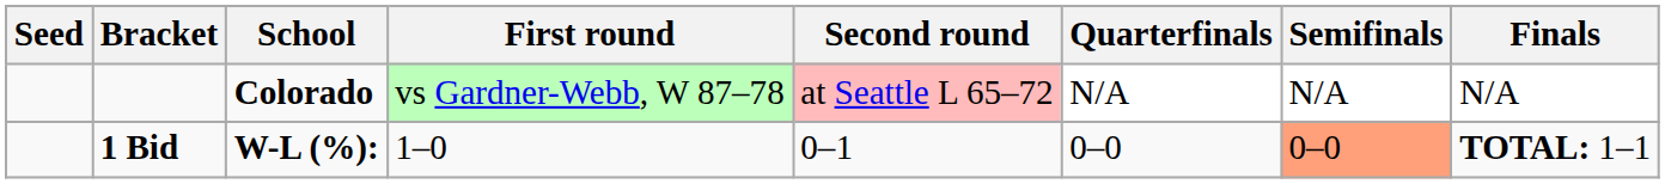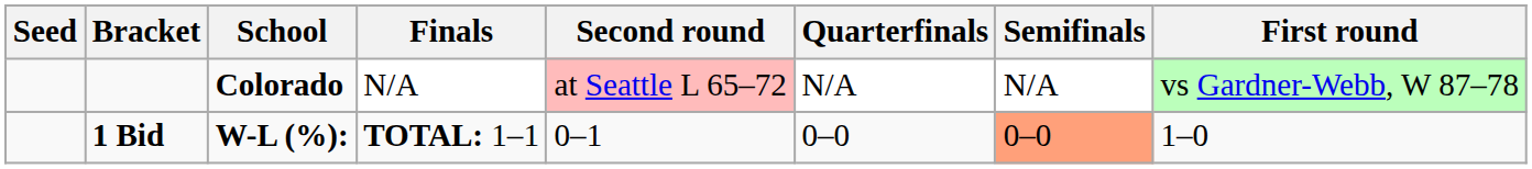 <table class="sortable wikitable" style="white-space:nowrap; font-size:90%;">
 <tr>
 <th>Seed</th>
 <th>Bracket</th>
 <th>School</th>
-<th>First round</th>
+<th>Finals</th>
 <th>Second round</th>
 <th>Quarterfinals</th>
 <th>Semifinals</th>
-<th>Finals</th>
+<th>First round</th>
 </tr>
 <tr>
 <td></td>
 <td></td>
 <td><strong>Colorado</strong></td>
-<td style="background:#bfb;">vs <a href='#'>Gardner-Webb</a>, W 87–78</td>
+<td style="background:#fff;">N/A</td>
 <td style="background:#fbb;">at <a href='#'>Seattle</a> L 65–72</td>
 <td style="background:#fff;">N/A</td>
 <td style="background:#fff;">N/A</td>
-<td style="background:#fff;">N/A</td>
+<td style="background:#bfb;">vs <a href='#'>Gardner-Webb</a>, W 87–78</td>
 </tr>
 <tr>
 <td></td>
 <td><strong>1 Bid</strong></td>
 <td><strong>W-L (%):</strong></td>
-<td>1–0 </td>
+<td><strong>TOTAL:</strong> 1–1 </td>
 <td>0–1 </td>
 <td>0–0 </td>
 <td style="background: lightsalmon;">0–0 </td>
-<td><strong>TOTAL:</strong> 1–1 </td>
+<td>1–0 </td>
 </tr>
 </table>
